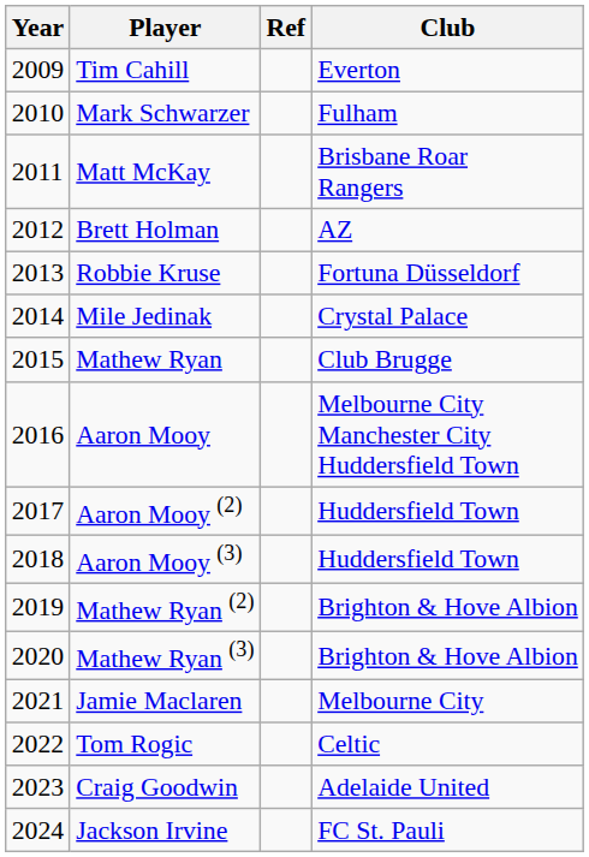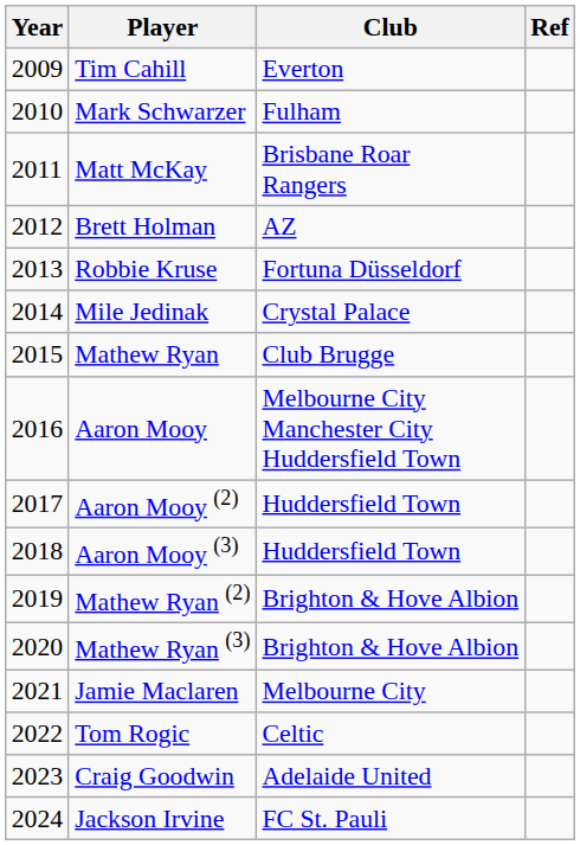 <table class="wikitable" style="font-size: 95%;">
 <tr>
 <th>Year</th>
 <th>Player</th>
+<th>Club</th>
 <th>Ref</th>
-<th>Club</th>
 </tr>
 <tr>
 <td>2009</td>
 <td><a href='#'>Tim Cahill</a></td>
+<td> <a href='#'>Everton</a></td>
 <td></td>
-<td> <a href='#'>Everton</a></td>
 </tr>
 <tr>
 <td>2010</td>
 <td><a href='#'>Mark Schwarzer</a></td>
+<td> <a href='#'>Fulham</a></td>
 <td></td>
-<td> <a href='#'>Fulham</a></td>
 </tr>
 <tr>
 <td>2011</td>
 <td><a href='#'>Matt McKay</a></td>
+<td> <a href='#'>Brisbane Roar</a> <br> <a href='#'>Rangers</a></td>
 <td></td>
-<td> <a href='#'>Brisbane Roar</a> <br> <a href='#'>Rangers</a></td>
 </tr>
 <tr>
 <td>2012</td>
 <td><a href='#'>Brett Holman</a></td>
+<td> <a href='#'>AZ</a></td>
 <td></td>
-<td> <a href='#'>AZ</a></td>
 </tr>
 <tr>
 <td>2013</td>
 <td><a href='#'>Robbie Kruse</a></td>
+<td> <a href='#'>Fortuna Düsseldorf</a></td>
 <td></td>
-<td> <a href='#'>Fortuna Düsseldorf</a></td>
 </tr>
 <tr>
 <td>2014</td>
 <td><a href='#'>Mile Jedinak</a></td>
+<td> <a href='#'>Crystal Palace</a></td>
 <td></td>
-<td> <a href='#'>Crystal Palace</a></td>
 </tr>
 <tr>
 <td>2015</td>
 <td><a href='#'>Mathew Ryan</a></td>
+<td> <a href='#'>Club Brugge</a></td>
 <td></td>
-<td> <a href='#'>Club Brugge</a></td>
 </tr>
 <tr>
 <td>2016</td>
 <td><a href='#'>Aaron Mooy</a></td>
+<td> <a href='#'>Melbourne City</a> <br> <a href='#'>Manchester City</a> <br> <a href='#'>Huddersfield Town</a></td>
 <td></td>
-<td> <a href='#'>Melbourne City</a> <br> <a href='#'>Manchester City</a> <br> <a href='#'>Huddersfield Town</a></td>
 </tr>
 <tr>
 <td>2017</td>
 <td><a href='#'>Aaron Mooy</a> <sup>(2)</sup></td>
+<td> <a href='#'>Huddersfield Town</a></td>
 <td></td>
-<td> <a href='#'>Huddersfield Town</a></td>
 </tr>
 <tr>
 <td>2018</td>
 <td><a href='#'>Aaron Mooy</a> <sup>(3)</sup></td>
+<td> <a href='#'>Huddersfield Town</a></td>
 <td></td>
-<td> <a href='#'>Huddersfield Town</a></td>
 </tr>
 <tr>
 <td>2019</td>
 <td><a href='#'>Mathew Ryan</a> <sup>(2)</sup></td>
+<td> <a href='#'>Brighton & Hove Albion</a></td>
 <td></td>
-<td> <a href='#'>Brighton & Hove Albion</a></td>
 </tr>
 <tr>
 <td>2020</td>
 <td><a href='#'>Mathew Ryan</a> <sup>(3)</sup></td>
+<td> <a href='#'>Brighton & Hove Albion</a></td>
 <td></td>
-<td> <a href='#'>Brighton & Hove Albion</a></td>
 </tr>
 <tr>
 <td>2021</td>
 <td><a href='#'>Jamie Maclaren</a></td>
+<td> <a href='#'>Melbourne City</a></td>
 <td></td>
-<td> <a href='#'>Melbourne City</a></td>
 </tr>
 <tr>
 <td>2022</td>
 <td><a href='#'>Tom Rogic</a></td>
+<td> <a href='#'>Celtic</a></td>
 <td></td>
-<td> <a href='#'>Celtic</a></td>
 </tr>
 <tr>
 <td>2023</td>
 <td><a href='#'>Craig Goodwin</a></td>
+<td> <a href='#'>Adelaide United</a></td>
 <td></td>
-<td> <a href='#'>Adelaide United</a></td>
 </tr>
 <tr>
 <td>2024</td>
 <td><a href='#'>Jackson Irvine</a></td>
+<td> <a href='#'>FC St. Pauli</a></td>
 <td></td>
-<td> <a href='#'>FC St. Pauli</a></td>
 </tr>
 </table>
